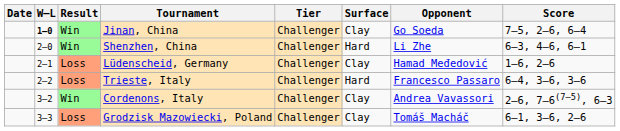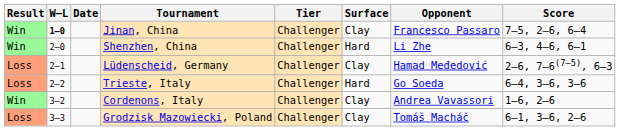 <table class="sortable wikitable">
 <tr>
+<th>Result</th>
+<th class="unsortable">W–L</th>
 <th>Date</th>
-<th class="unsortable">W–L</th>
-<th>Result</th>
 <th>Tournament</th>
 <th>Tier</th>
 <th>Surface</th>
 <th>Opponent</th>
 <th class="unsortable">Score</th>
 </tr>
 <tr>
+<td bgcolor=98fb98>Win</td>
+<td><strong><small>1–0</small></strong></td>
 <td><a href='#'></a></td>
-<td><strong><small>1–0</small></strong></td>
-<td bgcolor=98fb98>Win</td>
 <td style="background:moccasin;"><a href='#'>Jinan</a>, China</td>
 <td style="background:moccasin;">Challenger</td>
 <td>Clay</td>
-<td> <a href='#'>Go Soeda</a></td>
+<td> <a href='#'>Francesco Passaro</a></td>
 <td>7–5, 2–6, 6–4</td>
 </tr>
 <tr>
+<td bgcolor=98fb98>Win</td>
+<td><small>2–0</small></td>
 <td><a href='#'></a></td>
-<td><small>2–0</small></td>
-<td bgcolor=98fb98>Win</td>
 <td style="background:moccasin;"><a href='#'>Shenzhen</a>, China</td>
 <td style="background:moccasin;">Challenger</td>
 <td>Hard</td>
 <td> <a href='#'>Li Zhe</a></td>
 <td>6–3, 4–6, 6–1</td>
 </tr>
 <tr>
+<td bgcolor=FFA07A>Loss</td>
+<td><small>2–1</small></td>
 <td><a href='#'></a></td>
-<td><small>2–1</small></td>
-<td bgcolor=FFA07A>Loss</td>
 <td style="background:moccasin;"><a href='#'>Lüdenscheid</a>, Germany</td>
 <td style="background:moccasin;">Challenger</td>
 <td>Clay</td>
 <td> <a href='#'>Hamad Međedović</a></td>
-<td>1–6, 2–6</td>
+<td>2–6, 7–6<sup>(7–5)</sup>, 6–3</td>
 </tr>
 <tr>
+<td bgcolor=FFA07A>Loss</td>
+<td><small>2–2</small></td>
 <td><a href='#'></a></td>
-<td><small>2–2</small></td>
-<td bgcolor=FFA07A>Loss</td>
 <td style="background:moccasin;"><a href='#'>Trieste</a>, Italy</td>
 <td style="background:moccasin;">Challenger</td>
 <td>Hard</td>
-<td> <a href='#'>Francesco Passaro</a></td>
+<td> <a href='#'>Go Soeda</a></td>
 <td>6–4, 3–6, 3–6</td>
 </tr>
 <tr>
+<td bgcolor=98fb98>Win</td>
+<td><small>3–2</small></td>
 <td><a href='#'></a></td>
-<td><small>3–2</small></td>
-<td bgcolor=98fb98>Win</td>
 <td style="background:moccasin;"><a href='#'>Cordenons</a>, Italy</td>
 <td style="background:moccasin;">Challenger</td>
 <td>Clay</td>
 <td> <a href='#'>Andrea Vavassori</a></td>
-<td>2–6, 7–6<sup>(7–5)</sup>, 6–3</td>
+<td>1–6, 2–6</td>
 </tr>
 <tr>
+<td bgcolor=FFA07A>Loss</td>
+<td><small>3–3</small></td>
 <td><a href='#'></a></td>
-<td><small>3–3</small></td>
-<td bgcolor=FFA07A>Loss</td>
 <td style="background:moccasin;"><a href='#'>Grodzisk Mazowiecki</a>, Poland</td>
 <td style="background:moccasin;">Challenger</td>
 <td>Clay</td>
 <td> <a href='#'>Tomáš Macháč</a></td>
 <td>6–1, 3–6, 2–6</td>
 </tr>
 </table>
